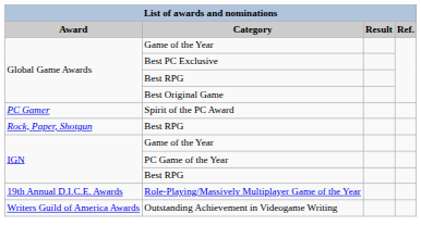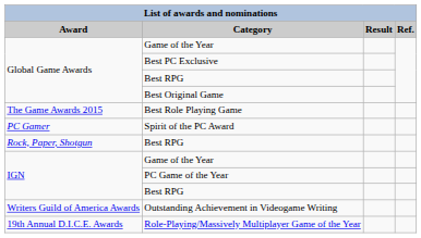 <table class="wikitable" style="font-size:90%;">
 <tr>
 <th colspan="4" style="background:#B0C4DE;">List of awards and nominations</th>
 </tr>
 <tr>
 <th style="background:#ccc;">Award</th>
 <th style="background:#ccc;">Category</th>
 <th style="background:#ccc;">Result</th>
 <th style="background:#ccc;">Ref.</th>
 </tr>
 <tr>
 <td rowspan="4">Global Game Awards</td>
 <td>Game of the Year</td>
 <td></td>
 <td rowspan="4"></td>
 </tr>
 <tr>
 <td>Best PC Exclusive</td>
 <td></td>
 </tr>
 <tr>
 <td>Best RPG</td>
 <td></td>
 </tr>
 <tr>
 <td>Best Original Game</td>
+<td></td>
+</tr>
+<tr>
+<td><a href='#'>The Game Awards 2015</a></td>
+<td>Best Role Playing Game</td>
+<td></td>
 <td></td>
 </tr>
 <tr>
 <td><em><a href='#'>PC Gamer</a></em></td>
 <td>Spirit of the PC Award</td>
 <td></td>
 <td></td>
 </tr>
 <tr>
 <td><em><a href='#'>Rock, Paper, Shotgun</a></em></td>
 <td>Best RPG</td>
 <td></td>
 <td></td>
 </tr>
 <tr>
 <td rowspan="3"><a href='#'>IGN</a></td>
 <td>Game of the Year</td>
 <td></td>
 <td></td>
 </tr>
 <tr>
 <td>PC Game of the Year</td>
 <td></td>
 <td></td>
 </tr>
 <tr>
 <td>Best RPG</td>
 <td></td>
 <td></td>
 </tr>
 <tr>
+<td><a href='#'>Writers Guild of America Awards</a></td>
+<td>Outstanding Achievement in Videogame Writing</td>
+<td></td>
+<td></td>
+</tr>
+<tr>
 <td><a href='#'>19th Annual D.I.C.E. Awards</a></td>
 <td><a href='#'>Role-Playing/Massively Multiplayer Game of the Year</a></td>
 <td></td>
 <td></td>
 </tr>
-<tr>
-<td><a href='#'>Writers Guild of America Awards</a></td>
-<td>Outstanding Achievement in Videogame Writing</td>
-<td></td>
-<td></td>
-</tr>
 </table>
